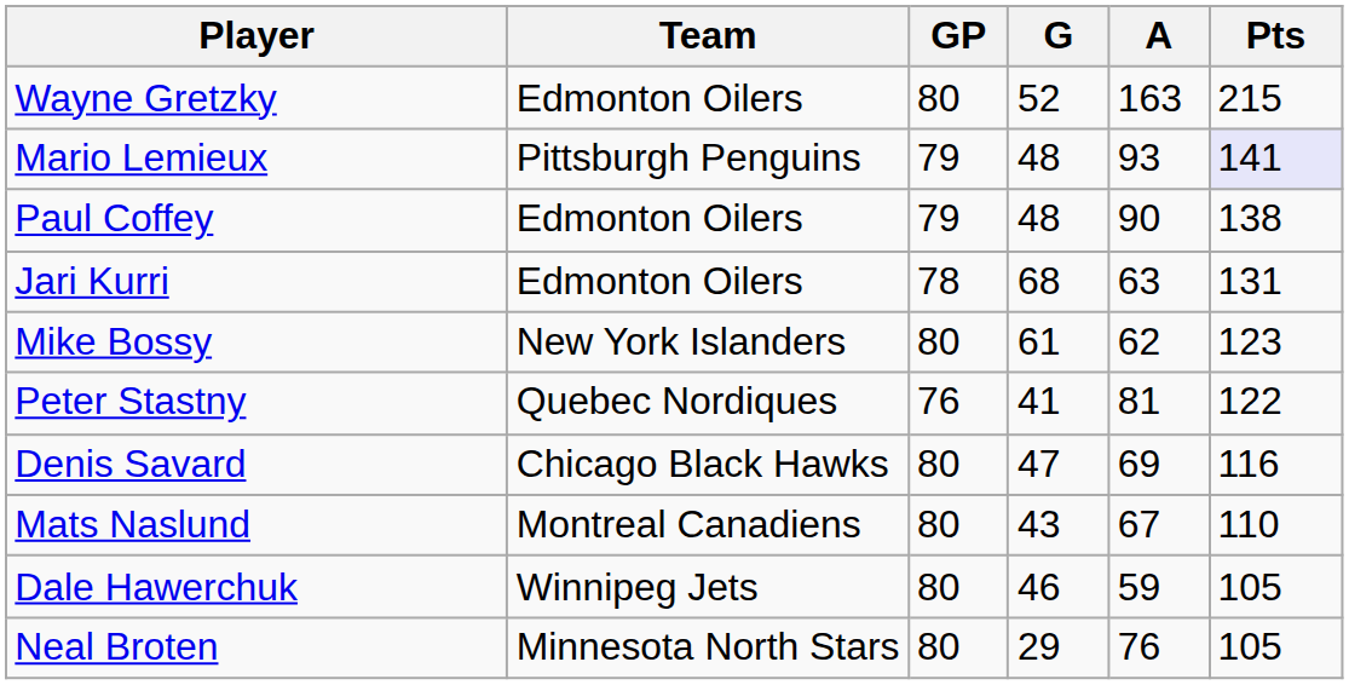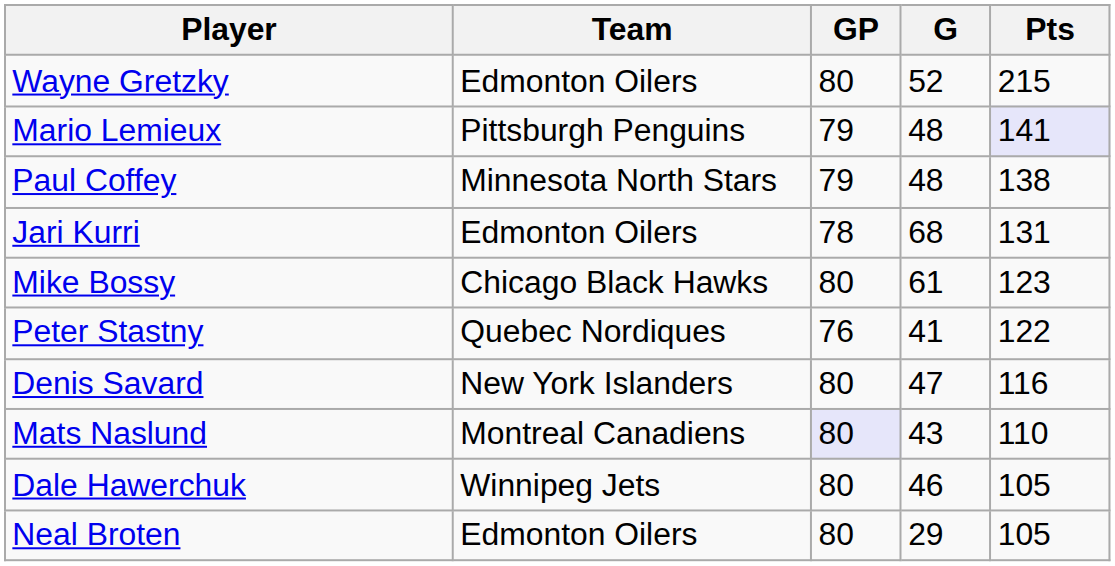 <table class="wikitable">
 <tr>
 <th bgcolor="#DDDDFF" width="37.5%">Player</th>
 <th bgcolor="#DDDDFF" width="30%">Team</th>
 <th bgcolor="#DDDDFF" width="7.5%">GP</th>
 <th bgcolor="#DDDDFF" width="7.5%">G</th>
-<th bgcolor="#DDDDFF" width="7.5%">A</th>
 <th bgcolor="#DDDDFF" width="10%">Pts</th>
 </tr>
 <tr>
 <td><a href='#'>Wayne Gretzky</a></td>
 <td>Edmonton Oilers</td>
 <td>80</td>
 <td>52</td>
-<td>163</td>
 <td>215</td>
 </tr>
 <tr>
 <td><a href='#'>Mario Lemieux</a></td>
 <td>Pittsburgh Penguins</td>
 <td>79</td>
 <td>48</td>
-<td>93</td>
 <td style="background: lavender;">141</td>
 </tr>
 <tr>
 <td><a href='#'>Paul Coffey</a></td>
-<td>Edmonton Oilers</td>
+<td>Minnesota North Stars</td>
 <td>79</td>
 <td>48</td>
-<td>90</td>
 <td>138</td>
 </tr>
 <tr>
 <td><a href='#'>Jari Kurri</a></td>
 <td>Edmonton Oilers</td>
 <td>78</td>
 <td>68</td>
-<td>63</td>
 <td>131</td>
 </tr>
 <tr>
 <td><a href='#'>Mike Bossy</a></td>
-<td>New York Islanders</td>
+<td>Chicago Black Hawks</td>
 <td>80</td>
 <td>61</td>
-<td>62</td>
 <td>123</td>
 </tr>
 <tr>
 <td><a href='#'>Peter Stastny</a></td>
 <td>Quebec Nordiques</td>
 <td>76</td>
 <td>41</td>
-<td>81</td>
 <td>122</td>
 </tr>
 <tr>
 <td><a href='#'>Denis Savard</a></td>
-<td>Chicago Black Hawks</td>
+<td>New York Islanders</td>
 <td>80</td>
 <td>47</td>
-<td>69</td>
 <td>116</td>
 </tr>
 <tr>
 <td><a href='#'>Mats Naslund</a></td>
 <td>Montreal Canadiens</td>
-<td>80</td>
+<td style="background: lavender;">80</td>
 <td>43</td>
-<td>67</td>
 <td>110</td>
 </tr>
 <tr>
 <td><a href='#'>Dale Hawerchuk</a></td>
 <td>Winnipeg Jets</td>
 <td>80</td>
 <td>46</td>
-<td>59</td>
 <td>105</td>
 </tr>
 <tr>
 <td><a href='#'>Neal Broten</a></td>
-<td>Minnesota North Stars</td>
+<td>Edmonton Oilers</td>
 <td>80</td>
 <td>29</td>
-<td>76</td>
 <td>105</td>
 </tr>
 </table>
